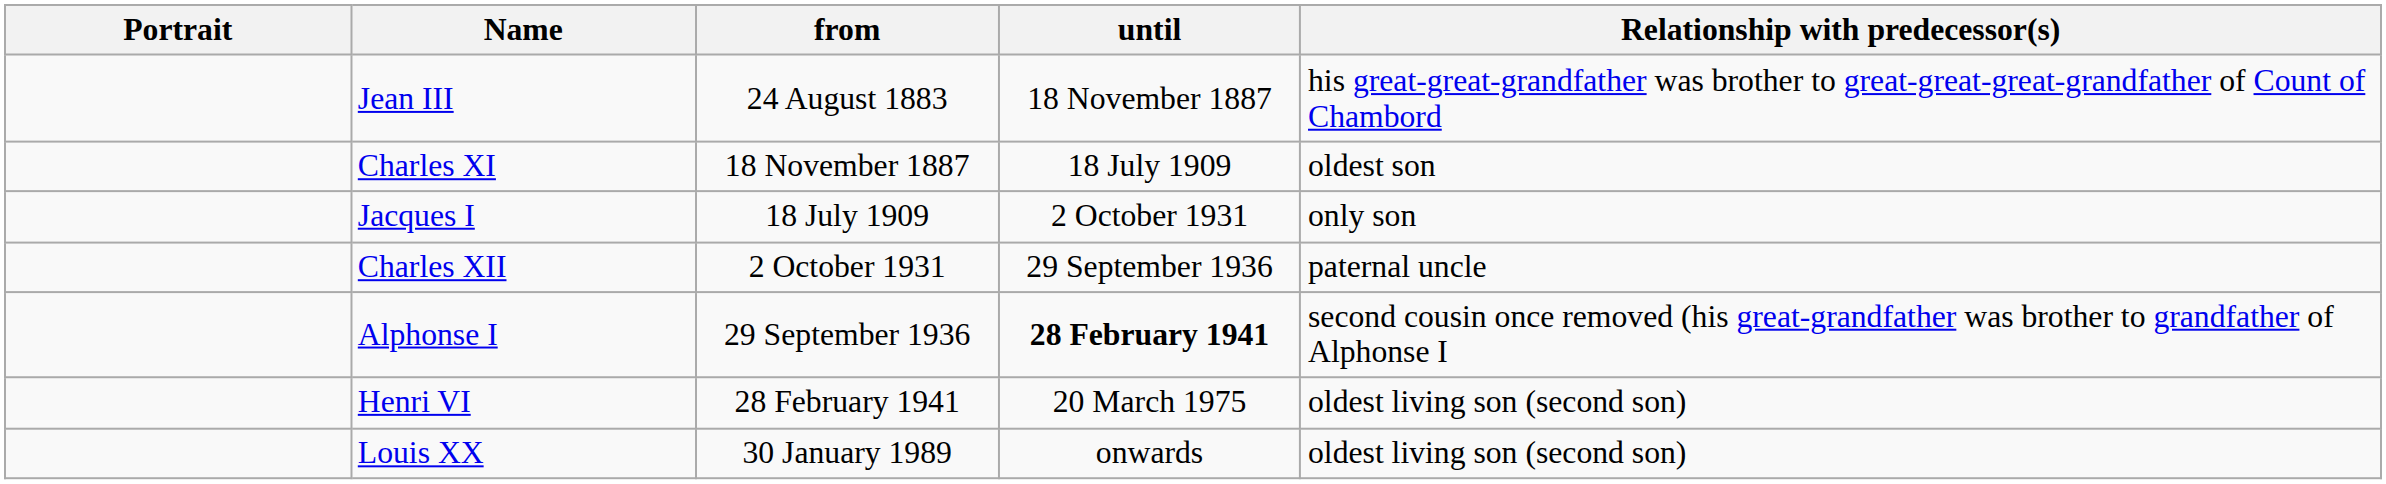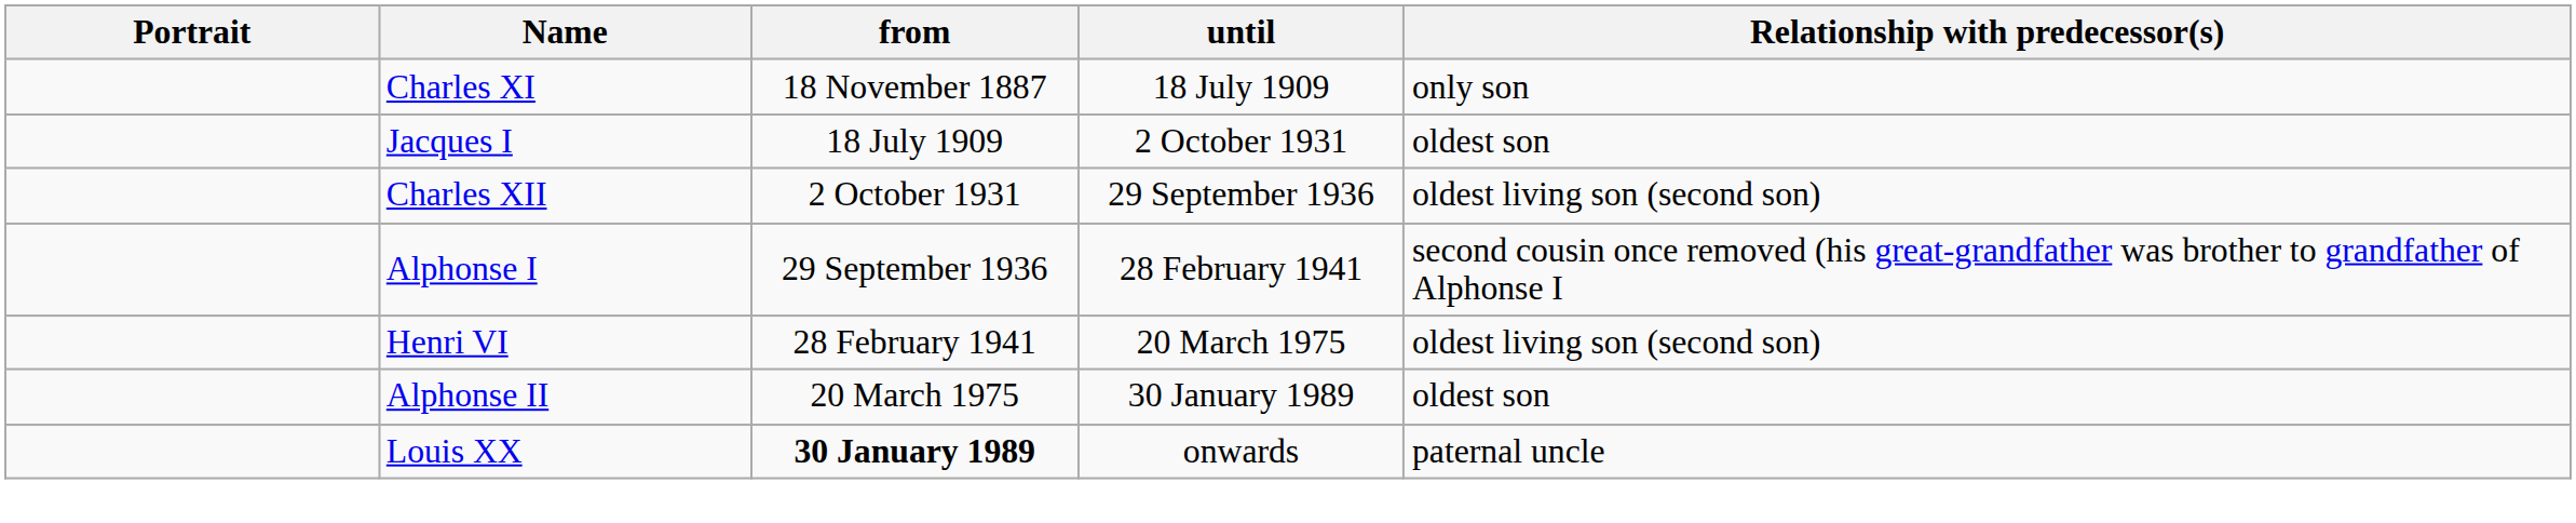 <table width=95% class="wikitable">
 <tr>
 <th width=8%>Portrait</th>
 <th width=8%>Name</th>
 <th width=7%>from</th>
 <th width=7%>until</th>
 <th width=25%>Relationship with predecessor(s)</th>
 </tr>
 <tr>
 <td align="center"></td>
-<td><a href='#'>Jean III</a></td>
-<td align="center">24 August 1883</td>
-<td align="center">18 November 1887</td>
-<td>his <a href='#'>great-great-grandfather</a> was brother to <a href='#'>great-great-great-grandfather</a> of <a href='#'>Count of Chambord</a></td>
-</tr>
-<tr>
-<td align="center"></td>
 <td><a href='#'>Charles XI</a></td>
 <td align="center">18 November 1887</td>
 <td align="center">18 July 1909</td>
-<td>oldest son</td>
+<td>only son</td>
 </tr>
 <tr>
 <td align="center"></td>
 <td><a href='#'>Jacques I</a></td>
 <td align="center">18 July 1909</td>
 <td align="center">2 October 1931</td>
-<td>only son</td>
+<td>oldest son</td>
 </tr>
 <tr>
 <td align="center"></td>
 <td><a href='#'>Charles XII</a></td>
 <td align="center">2 October 1931</td>
 <td align="center">29 September 1936</td>
-<td>paternal uncle</td>
+<td>oldest living son (second son)</td>
 </tr>
 <tr>
 <td align="center"></td>
 <td><a href='#'>Alphonse I</a></td>
 <td align="center">29 September 1936</td>
-<td align="center"><strong>28 February 1941</strong></td>
+<td align="center">28 February 1941</td>
 <td>second cousin once removed (his <a href='#'>great-grandfather</a> was brother to <a href='#'>grandfather</a> of Alphonse I</td>
 </tr>
 <tr>
 <td align="center"></td>
 <td><a href='#'>Henri VI</a></td>
 <td align="center">28 February 1941</td>
 <td align="center">20 March 1975</td>
 <td>oldest living son (second son)</td>
 </tr>
 <tr>
 <td align="center"></td>
+<td><a href='#'>Alphonse II</a></td>
+<td align="center">20 March 1975</td>
+<td align="center">30 January 1989</td>
+<td>oldest son</td>
+</tr>
+<tr>
+<td align="center"></td>
 <td><a href='#'>Louis XX</a></td>
-<td align="center">30 January 1989</td>
+<td align="center"><strong>30 January 1989</strong></td>
 <td align="center">onwards</td>
-<td>oldest living son (second son)</td>
+<td>paternal uncle</td>
 </tr>
 </table>
